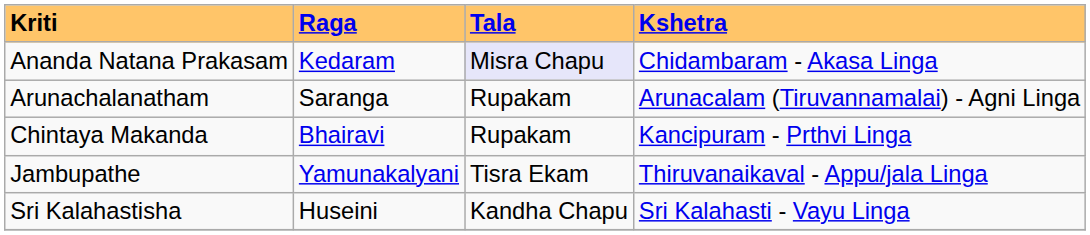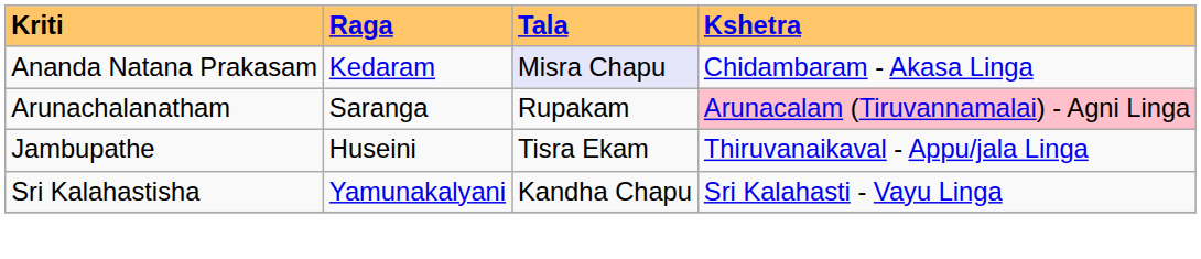 <table class="wikitable sortable">
 <tr style="background:#FFC569">
 <td><strong>Kriti</strong></td>
 <td><strong><a href='#'>Raga</a></strong></td>
 <td><strong><a href='#'>Tala</a></strong></td>
 <td><strong><a href='#'>Kshetra</a></strong></td>
 </tr>
 <tr>
 <td>Ananda Natana Prakasam</td>
 <td><a href='#'>Kedaram</a></td>
 <td style="background: lavender;">Misra Chapu</td>
 <td><a href='#'>Chidambaram</a> - <a href='#'>Akasa Linga</a></td>
 </tr>
 <tr>
 <td>Arunachalanatham</td>
 <td>Saranga</td>
 <td>Rupakam</td>
-<td><a href='#'>Arunacalam</a> (<a href='#'>Tiruvannamalai</a>) - Agni Linga</td>
-</tr>
-<tr>
-<td>Chintaya Makanda</td>
-<td><a href='#'>Bhairavi</a></td>
-<td>Rupakam</td>
-<td><a href='#'>Kancipuram</a> - <a href='#'>Prthvi Linga</a></td>
+<td style="background: pink;"><a href='#'>Arunacalam</a> (<a href='#'>Tiruvannamalai</a>) - Agni Linga</td>
 </tr>
 <tr>
 <td>Jambupathe</td>
-<td><a href='#'>Yamunakalyani</a></td>
+<td>Huseini</td>
 <td>Tisra Ekam</td>
 <td><a href='#'>Thiruvanaikaval</a> - <a href='#'>Appu/jala Linga</a></td>
 </tr>
 <tr>
 <td>Sri Kalahastisha</td>
-<td>Huseini</td>
+<td><a href='#'>Yamunakalyani</a></td>
 <td>Kandha Chapu</td>
 <td><a href='#'>Sri Kalahasti</a> - <a href='#'>Vayu Linga</a></td>
 </tr>
 <tr>
 </tr>
 </table>
